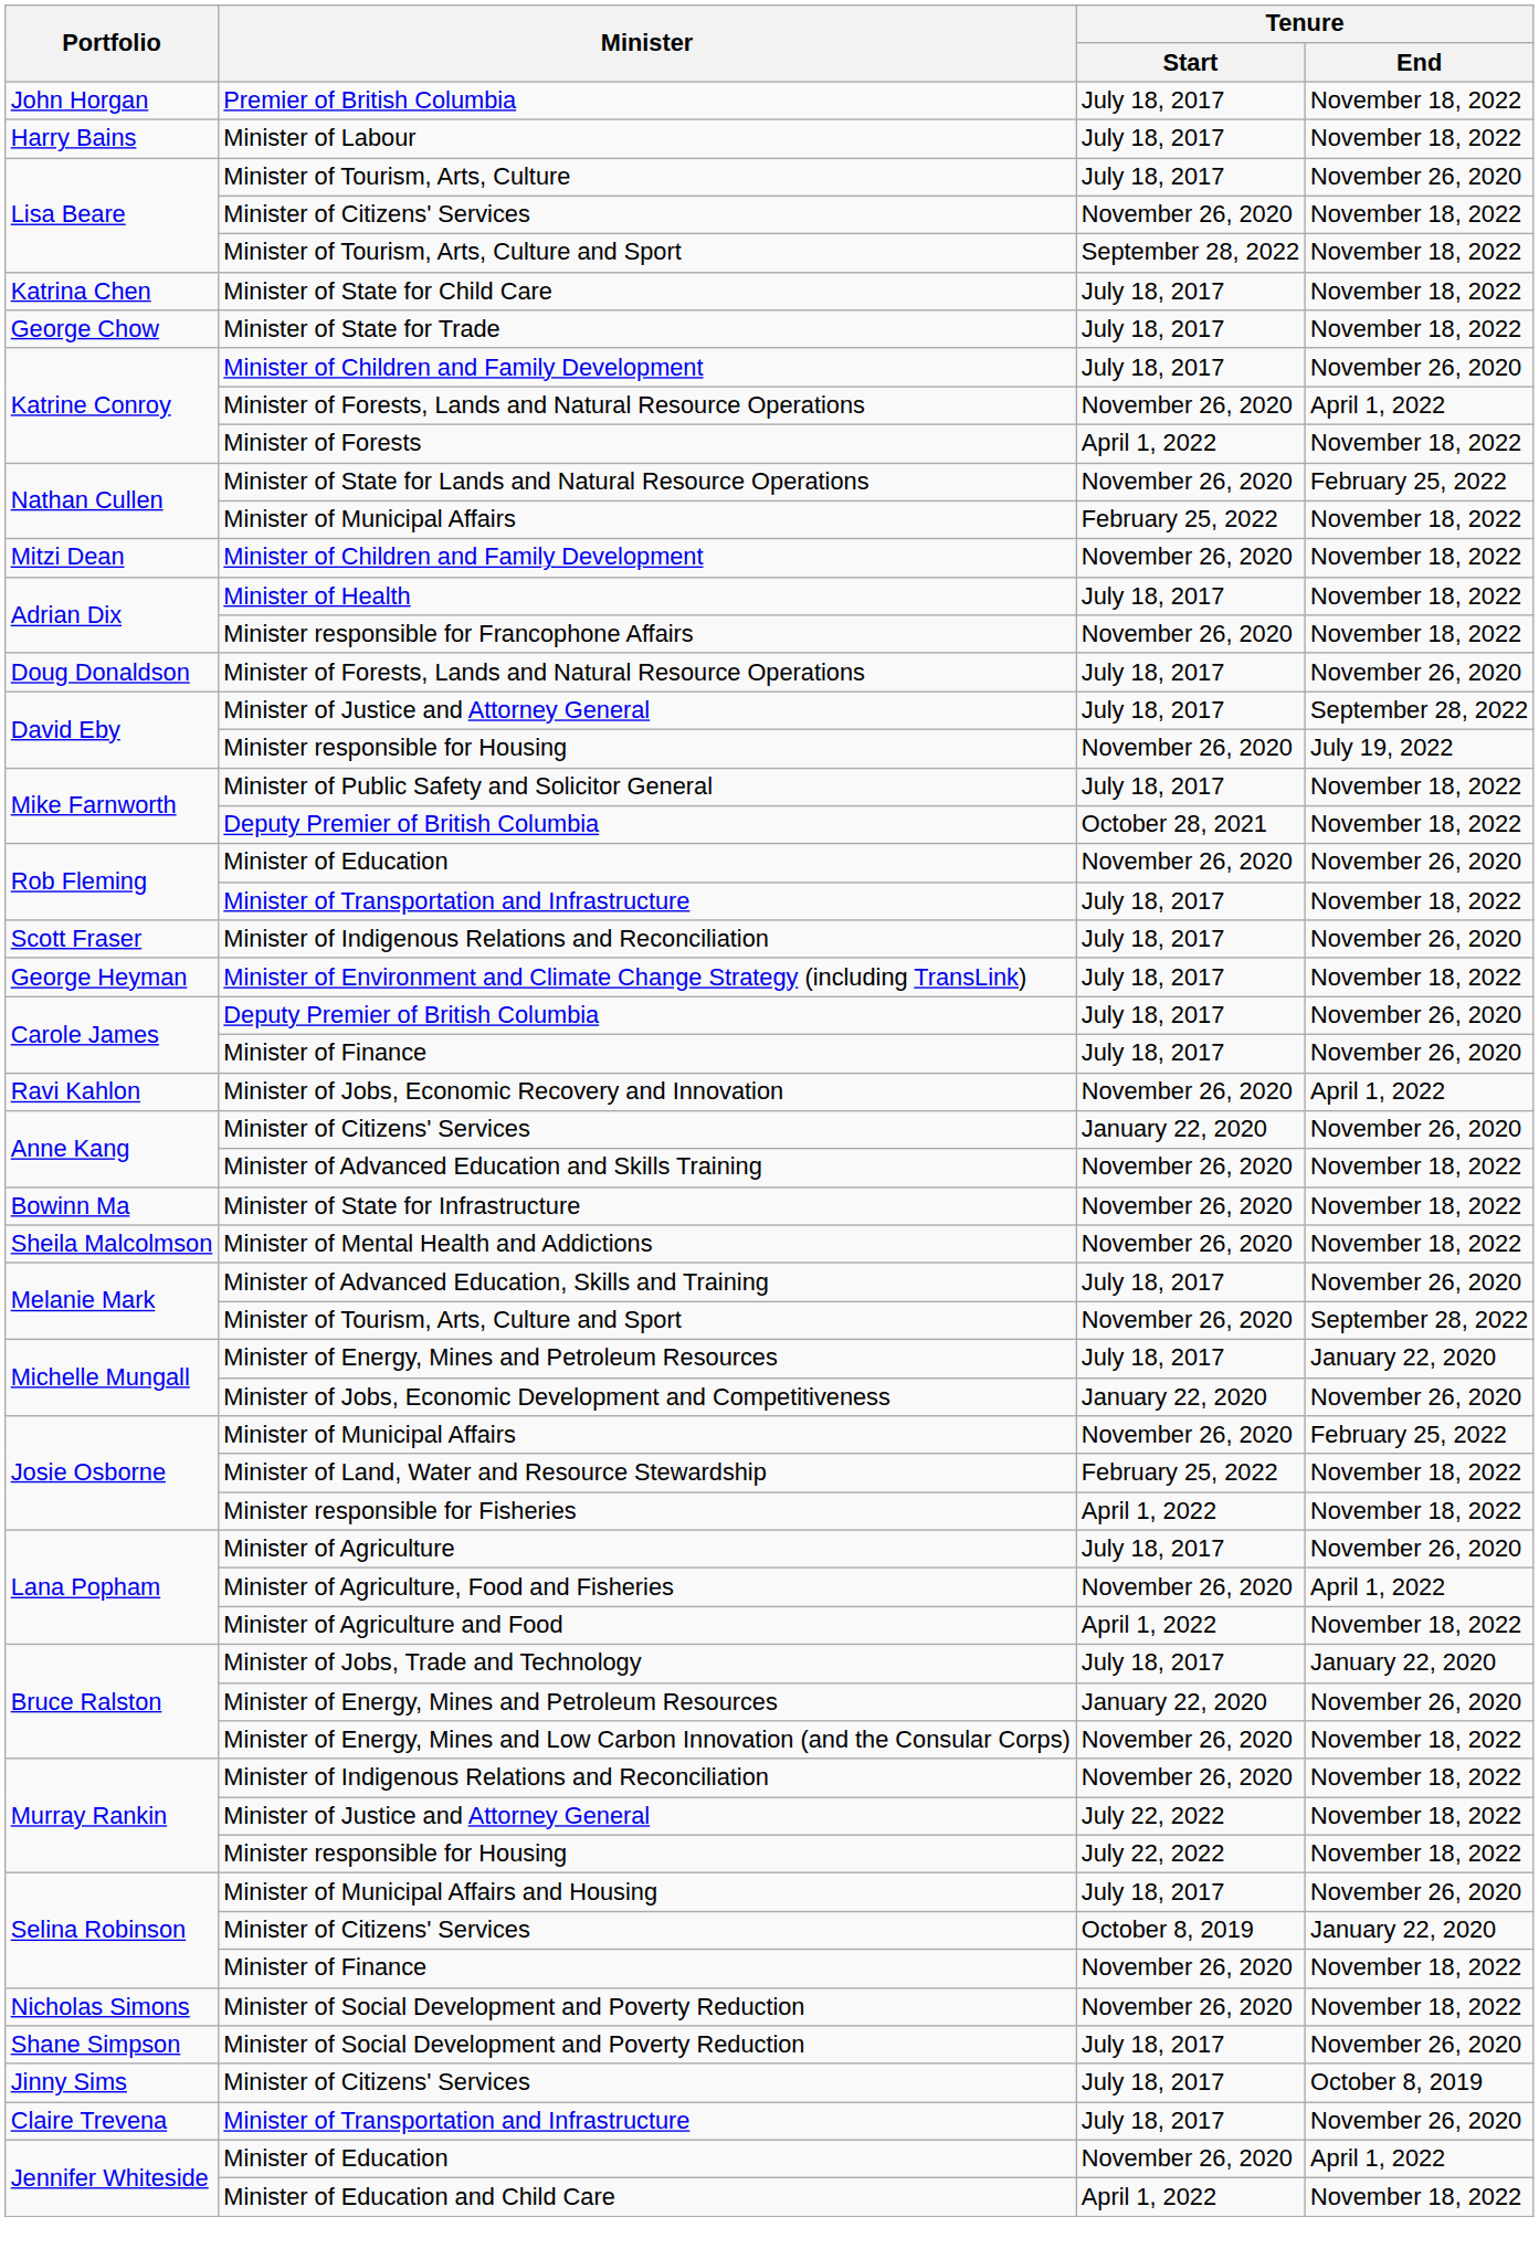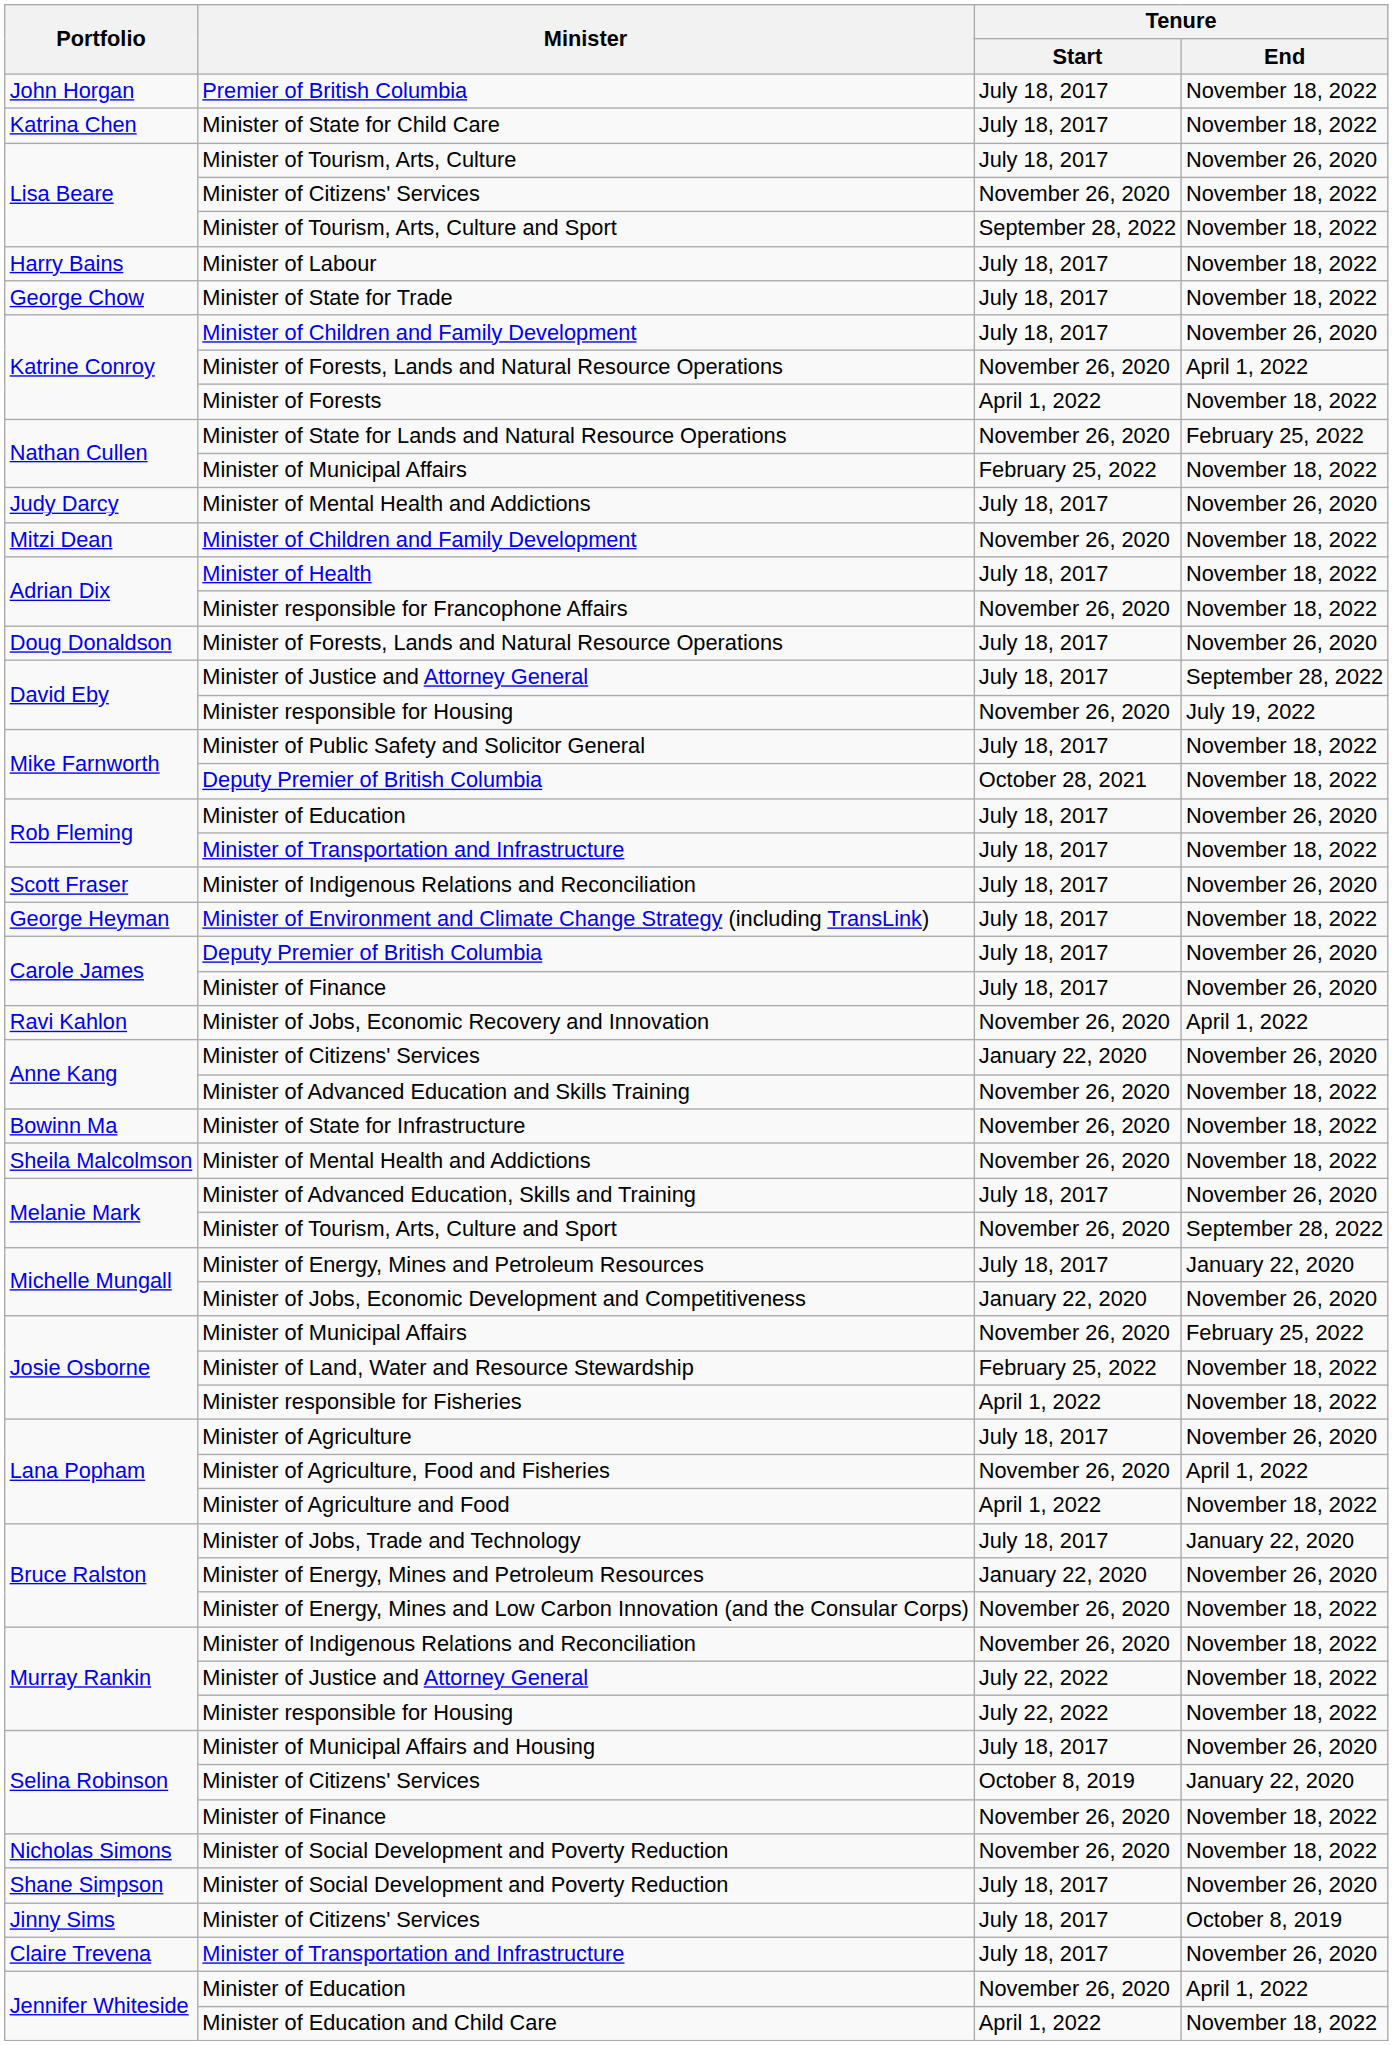 <table class="wikitable">
 <tr>
 <th rowspan="2">Portfolio</th>
 <th rowspan="2">Minister</th>
 <th colspan="2">Tenure</th>
 </tr>
 <tr>
 <th>Start</th>
 <th>End</th>
 </tr>
 <tr>
 <td><a href='#'>John Horgan</a></td>
 <td><a href='#'>Premier of British Columbia</a></td>
 <td>July 18, 2017</td>
 <td>November 18, 2022</td>
 </tr>
 <tr>
-<td><a href='#'>Harry Bains</a></td>
-<td>Minister of Labour</td>
+<td><a href='#'>Katrina Chen</a></td>
+<td>Minister of State for Child Care</td>
 <td>July 18, 2017</td>
 <td>November 18, 2022</td>
 </tr>
 <tr>
 <td rowspan="3"><a href='#'>Lisa Beare</a></td>
 <td>Minister of Tourism, Arts, Culture</td>
 <td>July 18, 2017</td>
 <td>November 26, 2020</td>
 </tr>
 <tr>
 <td>Minister of Citizens' Services</td>
 <td>November 26, 2020</td>
 <td>November 18, 2022</td>
 </tr>
 <tr>
 <td>Minister of Tourism, Arts, Culture and Sport</td>
 <td>September 28, 2022</td>
 <td>November 18, 2022</td>
 </tr>
 <tr>
-<td><a href='#'>Katrina Chen</a></td>
-<td>Minister of State for Child Care</td>
+<td><a href='#'>Harry Bains</a></td>
+<td>Minister of Labour</td>
 <td>July 18, 2017</td>
 <td>November 18, 2022</td>
 </tr>
 <tr>
 <td><a href='#'>George Chow</a></td>
 <td>Minister of State for Trade</td>
 <td>July 18, 2017</td>
 <td>November 18, 2022</td>
 </tr>
 <tr>
 <td rowspan="3"><a href='#'>Katrine Conroy</a></td>
 <td><a href='#'>Minister of Children and Family Development</a></td>
 <td>July 18, 2017</td>
 <td>November 26, 2020</td>
 </tr>
 <tr>
 <td>Minister of Forests, Lands and Natural Resource Operations</td>
 <td>November 26, 2020</td>
 <td>April 1, 2022</td>
 </tr>
 <tr>
 <td>Minister of Forests</td>
 <td>April 1, 2022</td>
 <td>November 18, 2022</td>
 </tr>
 <tr>
 <td rowspan="2"><a href='#'>Nathan Cullen</a></td>
 <td>Minister of State for Lands and Natural Resource Operations</td>
 <td>November 26, 2020</td>
 <td>February 25, 2022</td>
 </tr>
 <tr>
 <td>Minister of Municipal Affairs</td>
 <td>February 25, 2022</td>
 <td>November 18, 2022</td>
+</tr>
+<tr>
+<td><a href='#'>Judy Darcy</a></td>
+<td>Minister of Mental Health and Addictions</td>
+<td>July 18, 2017</td>
+<td>November 26, 2020</td>
 </tr>
 <tr>
 <td><a href='#'>Mitzi Dean</a></td>
 <td><a href='#'>Minister of Children and Family Development</a></td>
 <td>November 26, 2020</td>
 <td>November 18, 2022</td>
 </tr>
 <tr>
 <td rowspan="2"><a href='#'>Adrian Dix</a></td>
 <td><a href='#'>Minister of Health</a></td>
 <td>July 18, 2017</td>
 <td>November 18, 2022</td>
 </tr>
 <tr>
 <td>Minister responsible for Francophone Affairs</td>
 <td>November 26, 2020</td>
 <td>November 18, 2022</td>
 </tr>
 <tr>
 <td><a href='#'>Doug Donaldson</a></td>
 <td>Minister of Forests, Lands and Natural Resource Operations</td>
 <td>July 18, 2017</td>
 <td>November 26, 2020</td>
 </tr>
 <tr>
 <td rowspan="2"><a href='#'>David Eby</a></td>
 <td>Minister of Justice and <a href='#'>Attorney General</a></td>
 <td>July 18, 2017</td>
 <td>September 28, 2022</td>
 </tr>
 <tr>
 <td>Minister responsible for Housing</td>
 <td>November 26, 2020</td>
 <td>July 19, 2022</td>
 </tr>
 <tr>
 <td rowspan="2"><a href='#'>Mike Farnworth</a></td>
 <td>Minister of Public Safety and Solicitor General</td>
 <td>July 18, 2017</td>
 <td>November 18, 2022</td>
 </tr>
 <tr>
 <td><a href='#'>Deputy Premier of British Columbia</a></td>
 <td>October 28, 2021</td>
 <td>November 18, 2022</td>
 </tr>
 <tr>
 <td rowspan="2"><a href='#'>Rob Fleming</a></td>
 <td>Minister of Education</td>
-<td>November 26, 2020</td>
+<td>July 18, 2017</td>
 <td>November 26, 2020</td>
 </tr>
 <tr>
 <td><a href='#'>Minister of Transportation and Infrastructure</a></td>
 <td>July 18, 2017</td>
 <td>November 18, 2022</td>
 </tr>
 <tr>
 <td><a href='#'>Scott Fraser</a></td>
 <td>Minister of Indigenous Relations and Reconciliation</td>
 <td>July 18, 2017</td>
 <td>November 26, 2020</td>
 </tr>
 <tr>
 <td><a href='#'>George Heyman</a></td>
 <td><a href='#'>Minister of Environment and Climate Change Strategy</a> (including <a href='#'>TransLink</a>)</td>
 <td>July 18, 2017</td>
 <td>November 18, 2022</td>
 </tr>
 <tr>
 <td rowspan="2"><a href='#'>Carole James</a></td>
 <td><a href='#'>Deputy Premier of British Columbia</a></td>
 <td>July 18, 2017</td>
 <td>November 26, 2020</td>
 </tr>
 <tr>
 <td>Minister of Finance</td>
 <td>July 18, 2017</td>
 <td>November 26, 2020</td>
 </tr>
 <tr>
 <td><a href='#'>Ravi Kahlon</a></td>
 <td>Minister of Jobs, Economic Recovery and Innovation</td>
 <td>November 26, 2020</td>
 <td>April 1, 2022</td>
 </tr>
 <tr>
 <td rowspan="2"><a href='#'>Anne Kang</a></td>
 <td>Minister of Citizens' Services</td>
 <td>January 22, 2020</td>
 <td>November 26, 2020</td>
 </tr>
 <tr>
 <td>Minister of Advanced Education and Skills Training</td>
 <td>November 26, 2020</td>
 <td>November 18, 2022</td>
 </tr>
 <tr>
 <td><a href='#'>Bowinn Ma</a></td>
 <td>Minister of State for Infrastructure</td>
 <td>November 26, 2020</td>
 <td>November 18, 2022</td>
 </tr>
 <tr>
 <td><a href='#'>Sheila Malcolmson</a></td>
 <td>Minister of Mental Health and Addictions</td>
 <td>November 26, 2020</td>
 <td>November 18, 2022</td>
 </tr>
 <tr>
 <td rowspan="2"><a href='#'>Melanie Mark</a></td>
 <td>Minister of Advanced Education, Skills and Training</td>
 <td>July 18, 2017</td>
 <td>November 26, 2020</td>
 </tr>
 <tr>
 <td>Minister of Tourism, Arts, Culture and Sport</td>
 <td>November 26, 2020</td>
 <td>September 28, 2022</td>
 </tr>
 <tr>
 <td rowspan="2"><a href='#'>Michelle Mungall</a></td>
 <td>Minister of Energy, Mines and Petroleum Resources</td>
 <td>July 18, 2017</td>
 <td>January 22, 2020</td>
 </tr>
 <tr>
 <td>Minister of Jobs, Economic Development and Competitiveness</td>
 <td>January 22, 2020</td>
 <td>November 26, 2020</td>
 </tr>
 <tr>
 <td rowspan="3"><a href='#'>Josie Osborne</a></td>
 <td>Minister of Municipal Affairs</td>
 <td>November 26, 2020</td>
 <td>February 25, 2022</td>
 </tr>
 <tr>
 <td>Minister of Land, Water and Resource Stewardship</td>
 <td>February 25, 2022</td>
 <td>November 18, 2022</td>
 </tr>
 <tr>
 <td>Minister responsible for Fisheries</td>
 <td>April 1, 2022</td>
 <td>November 18, 2022</td>
 </tr>
 <tr>
 <td rowspan="3"><a href='#'>Lana Popham</a></td>
 <td>Minister of Agriculture</td>
 <td>July 18, 2017</td>
 <td>November 26, 2020</td>
 </tr>
 <tr>
 <td>Minister of Agriculture, Food and Fisheries</td>
 <td>November 26, 2020</td>
 <td>April 1, 2022</td>
 </tr>
 <tr>
 <td>Minister of Agriculture and Food</td>
 <td>April 1, 2022</td>
 <td>November 18, 2022</td>
 </tr>
 <tr>
 <td rowspan="3"><a href='#'>Bruce Ralston</a></td>
 <td>Minister of Jobs, Trade and Technology</td>
 <td>July 18, 2017</td>
 <td>January 22, 2020</td>
 </tr>
 <tr>
 <td>Minister of Energy, Mines and Petroleum Resources</td>
 <td>January 22, 2020</td>
 <td>November 26, 2020</td>
 </tr>
 <tr>
 <td>Minister of Energy, Mines and Low Carbon Innovation (and the Consular Corps)</td>
 <td>November 26, 2020</td>
 <td>November 18, 2022</td>
 </tr>
 <tr>
 <td rowspan="3"><a href='#'>Murray Rankin</a></td>
 <td>Minister of Indigenous Relations and Reconciliation</td>
 <td>November 26, 2020</td>
 <td>November 18, 2022</td>
 </tr>
 <tr>
 <td>Minister of Justice and <a href='#'>Attorney General</a></td>
 <td>July 22, 2022</td>
 <td>November 18, 2022</td>
 </tr>
 <tr>
 <td>Minister responsible for Housing</td>
 <td>July 22, 2022</td>
 <td>November 18, 2022</td>
 </tr>
 <tr>
 <td rowspan="3"><a href='#'>Selina Robinson</a></td>
 <td>Minister of Municipal Affairs and Housing</td>
 <td>July 18, 2017</td>
 <td>November 26, 2020</td>
 </tr>
 <tr>
 <td>Minister of Citizens' Services</td>
 <td>October 8, 2019</td>
 <td>January 22, 2020</td>
 </tr>
 <tr>
 <td>Minister of Finance</td>
 <td>November 26, 2020</td>
 <td>November 18, 2022</td>
 </tr>
 <tr>
 <td><a href='#'>Nicholas Simons</a></td>
 <td>Minister of Social Development and Poverty Reduction</td>
 <td>November 26, 2020</td>
 <td>November 18, 2022</td>
 </tr>
 <tr>
 <td><a href='#'>Shane Simpson</a></td>
 <td>Minister of Social Development and Poverty Reduction</td>
 <td>July 18, 2017</td>
 <td>November 26, 2020</td>
 </tr>
 <tr>
 <td><a href='#'>Jinny Sims</a></td>
 <td>Minister of Citizens' Services</td>
 <td>July 18, 2017</td>
 <td>October 8, 2019</td>
 </tr>
 <tr>
 <td><a href='#'>Claire Trevena</a></td>
 <td><a href='#'>Minister of Transportation and Infrastructure</a></td>
 <td>July 18, 2017</td>
 <td>November 26, 2020</td>
 </tr>
 <tr>
 <td rowspan="2"><a href='#'>Jennifer Whiteside</a></td>
 <td>Minister of Education</td>
 <td>November 26, 2020</td>
 <td>April 1, 2022</td>
 </tr>
 <tr>
 <td>Minister of Education and Child Care</td>
 <td>April 1, 2022</td>
 <td>November 18, 2022</td>
 </tr>
 </table>
